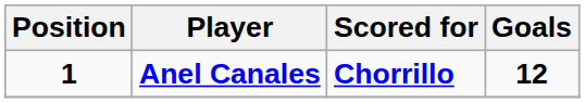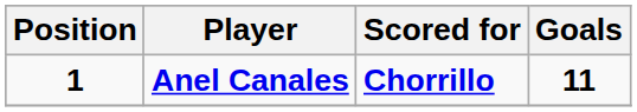 <table class="wikitable" style="text-align: center;">
 <tr>
 <th>Position</th>
 <th>Player</th>
 <th>Scored for</th>
 <th>Goals</th>
 </tr>
 <tr>
 <td><strong>1</strong></td>
 <td align="left"> <strong><a href='#'>Anel Canales</a></strong></td>
 <td align="left"><strong><a href='#'>Chorrillo</a></strong></td>
-<td><strong>12</strong></td>
+<td><strong>11</strong></td>
 </tr>
 <tr>
 </tr>
 </table>
